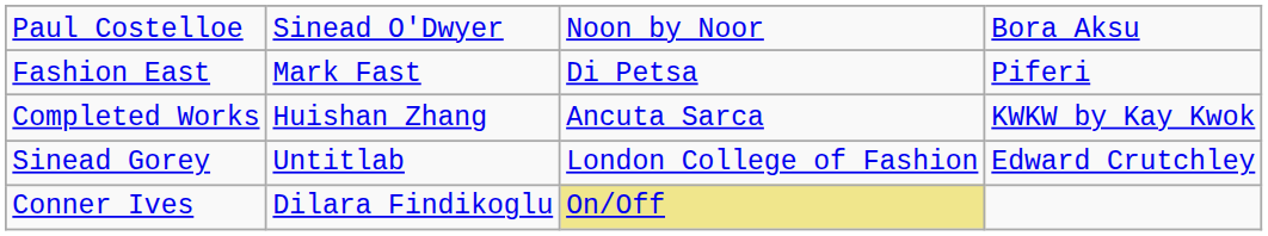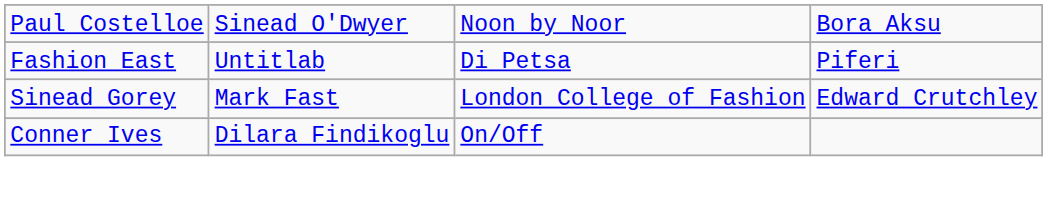 <table class="wikitable">
 <tr>
 <td><a href='#'>Paul Costelloe</a></td>
 <td><a href='#'>Sinead O'Dwyer</a></td>
 <td><a href='#'>Noon by Noor</a></td>
 <td><a href='#'>Bora Aksu</a></td>
 </tr>
 <tr>
 <td><a href='#'>Fashion East</a></td>
-<td><a href='#'>Mark Fast</a></td>
+<td><a href='#'>Untitlab</a></td>
 <td><a href='#'>Di Petsa</a></td>
 <td><a href='#'>Piferi</a></td>
 </tr>
 <tr>
-<td><a href='#'>Completed Works</a></td>
-<td><a href='#'>Huishan Zhang</a></td>
-<td><a href='#'>Ancuta Sarca</a></td>
-<td><a href='#'>KWKW by Kay Kwok</a></td>
-</tr>
-<tr>
 <td><a href='#'>Sinead Gorey</a></td>
-<td><a href='#'>Untitlab</a></td>
+<td><a href='#'>Mark Fast</a></td>
 <td><a href='#'>London College of Fashion</a></td>
 <td><a href='#'>Edward Crutchley</a></td>
 </tr>
 <tr>
 <td><a href='#'>Conner Ives</a></td>
 <td><a href='#'>Dilara Findikoglu</a></td>
-<td style="background: khaki;"><a href='#'>On/Off</a></td>
+<td><a href='#'>On/Off</a></td>
 <td></td>
 </tr>
 </table>
